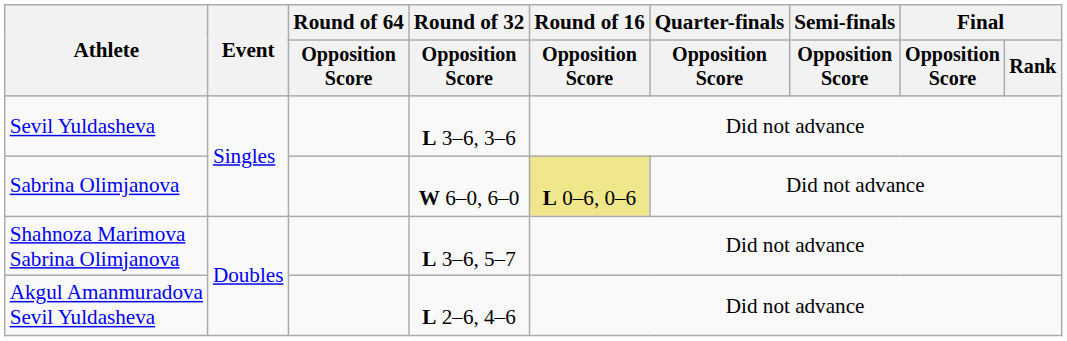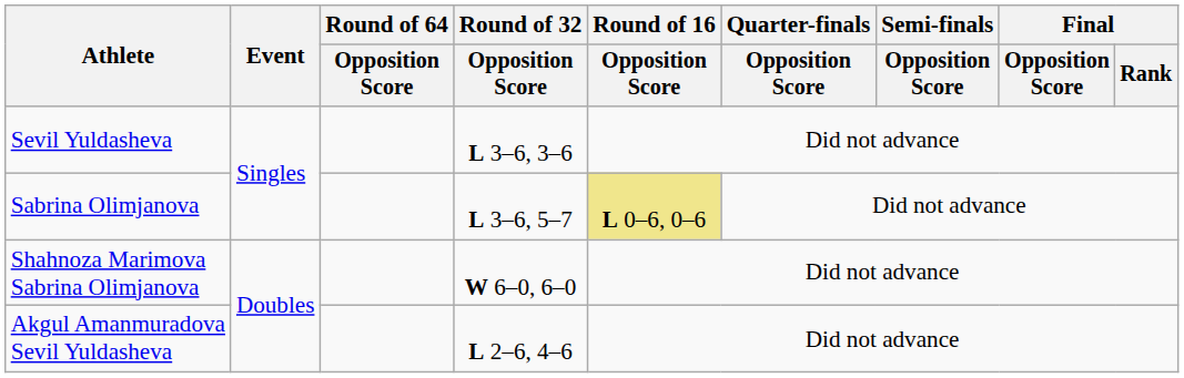 <table class=wikitable style="font-size:90%; text-align:center;">
 <tr>
 <th rowspan="2">Athlete</th>
 <th rowspan="2">Event</th>
 <th>Round of 64</th>
 <th>Round of 32</th>
 <th>Round of 16</th>
 <th>Quarter-finals</th>
 <th>Semi-finals</th>
 <th colspan=2>Final</th>
 </tr>
 <tr style="font-size:95%">
 <th>Opposition<br>Score</th>
 <th>Opposition<br>Score</th>
 <th>Opposition<br>Score</th>
 <th>Opposition<br>Score</th>
 <th>Opposition<br>Score</th>
 <th>Opposition<br>Score</th>
 <th>Rank</th>
 </tr>
 <tr>
 <td align=left><a href='#'>Sevil Yuldasheva</a></td>
 <td align=left rowspan=2><a href='#'>Singles</a></td>
 <td></td>
 <td><br><strong>L</strong> 3–6, 3–6</td>
 <td colspan=5>Did not advance</td>
 </tr>
 <tr>
 <td align=left><a href='#'>Sabrina Olimjanova</a></td>
 <td></td>
-<td><br><strong>W</strong> 6–0, 6–0</td>
+<td><br><strong>L</strong> 3–6, 5–7</td>
 <td style="background: khaki;"><br><strong>L</strong> 0–6, 0–6</td>
 <td colspan=4>Did not advance</td>
 </tr>
 <tr>
 <td align=left><a href='#'>Shahnoza Marimova</a><br><a href='#'>Sabrina Olimjanova</a></td>
 <td align=left rowspan=2><a href='#'>Doubles</a></td>
 <td></td>
-<td><br><strong>L</strong> 3–6, 5–7</td>
+<td><br><strong>W</strong> 6–0, 6–0</td>
 <td colspan=5>Did not advance</td>
 </tr>
 <tr>
 <td align=left><a href='#'>Akgul Amanmuradova</a><br><a href='#'>Sevil Yuldasheva</a></td>
 <td></td>
 <td><br><strong>L</strong> 2–6, 4–6</td>
 <td colspan=5>Did not advance</td>
 </tr>
 </table>
